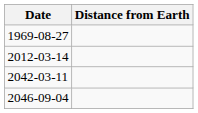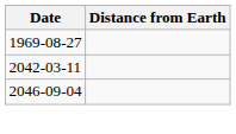 <table class="wikitable sortable" style="text-align:left">
 <tr>
 <th>Date</th>
 <th>Distance from Earth</th>
 </tr>
 <tr>
 <td>1969-08-27</td>
-<td></td>
-</tr>
-<tr>
-<td>2012-03-14</td>
 <td></td>
 </tr>
 <tr>
 <td>2042-03-11</td>
 <td></td>
 </tr>
 <tr>
 <td>2046-09-04</td>
 <td></td>
 </tr>
 </table>
